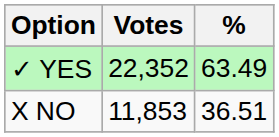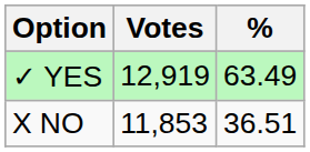 <table class="wikitable">
 <tr>
 <th>Option</th>
 <th>Votes</th>
 <th>%</th>
 </tr>
 <tr>
 <td style=background:#bbf8be>✓ YES</td>
-<td style=background:#bbf8be>22,352</td>
+<td style=background:#bbf8be>12,919</td>
 <td style=background:#bbf8be>63.49</td>
 </tr>
 <tr>
 <td>X NO</td>
 <td>11,853</td>
 <td>36.51</td>
 </tr>
 </table>
